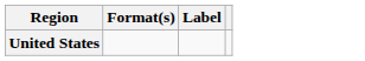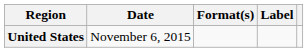 <table class="wikitable plainrowheaders">
 <tr>
 <th scope="col">Region</th>
+<th scope="col">Date</th>
 <th scope="col">Format(s)</th>
 <th scope="col">Label</th>
 <th scope="col"></th>
 </tr>
 <tr>
 <th scope="row">United States</th>
+<td>November 6, 2015</td>
 <td></td>
 <td></td>
 <td align="center"></td>
 </tr>
 </table>
